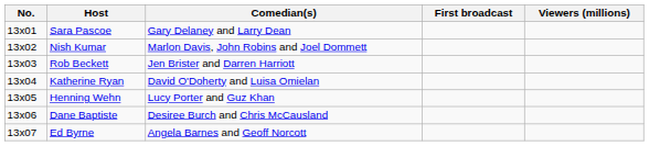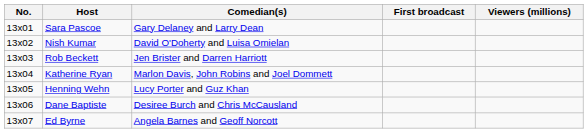 <table class="wikitable" style="width:60%;">
 <tr>
 <th>No.</th>
 <th>Host</th>
 <th>Comedian(s)</th>
 <th>First broadcast</th>
 <th>Viewers (millions)</th>
 </tr>
 <tr>
 <td>13x01</td>
 <td><a href='#'>Sara Pascoe</a></td>
 <td><a href='#'>Gary Delaney</a> and <a href='#'>Larry Dean</a></td>
 <td></td>
 <td></td>
 </tr>
 <tr>
 <td>13x02</td>
 <td><a href='#'>Nish Kumar</a></td>
-<td><a href='#'>Marlon Davis</a>, <a href='#'>John Robins</a> and <a href='#'>Joel Dommett</a></td>
+<td><a href='#'>David O'Doherty</a> and <a href='#'>Luisa Omielan</a></td>
 <td></td>
 <td></td>
 </tr>
 <tr>
 <td>13x03</td>
 <td><a href='#'>Rob Beckett</a></td>
 <td><a href='#'>Jen Brister</a> and <a href='#'>Darren Harriott</a></td>
 <td></td>
 <td></td>
 </tr>
 <tr>
 <td>13x04</td>
 <td><a href='#'>Katherine Ryan</a></td>
-<td><a href='#'>David O'Doherty</a> and <a href='#'>Luisa Omielan</a></td>
+<td><a href='#'>Marlon Davis</a>, <a href='#'>John Robins</a> and <a href='#'>Joel Dommett</a></td>
 <td></td>
 <td></td>
 </tr>
 <tr>
 <td>13x05</td>
 <td><a href='#'>Henning Wehn</a></td>
 <td><a href='#'>Lucy Porter</a> and <a href='#'>Guz Khan</a></td>
 <td></td>
 <td></td>
 </tr>
 <tr>
 <td>13x06</td>
 <td><a href='#'>Dane Baptiste</a></td>
 <td><a href='#'>Desiree Burch</a> and <a href='#'>Chris McCausland</a></td>
 <td></td>
 <td></td>
 </tr>
 <tr>
 <td>13x07</td>
 <td><a href='#'>Ed Byrne</a></td>
 <td><a href='#'>Angela Barnes</a> and <a href='#'>Geoff Norcott</a></td>
 <td></td>
 <td></td>
 </tr>
 </table>
